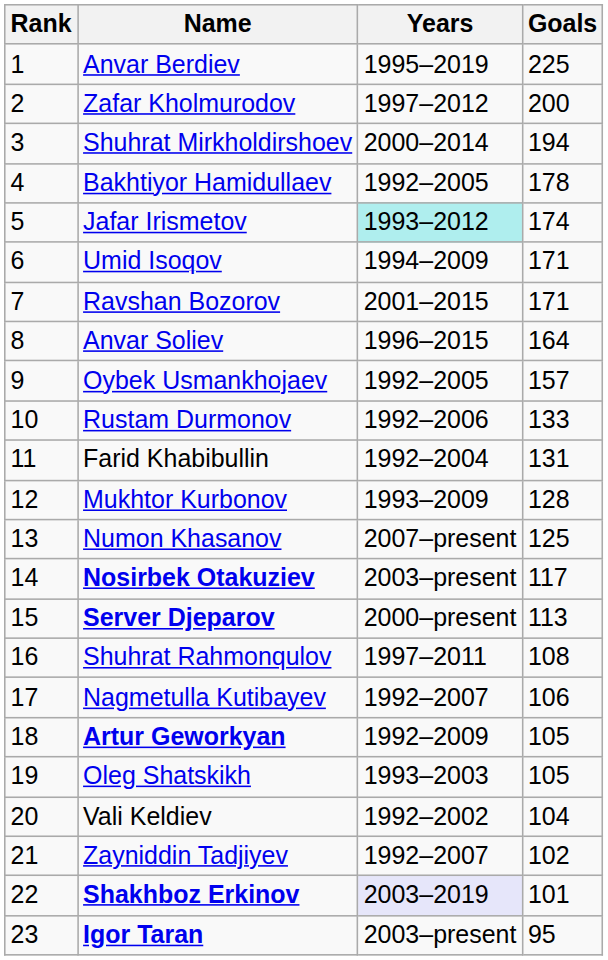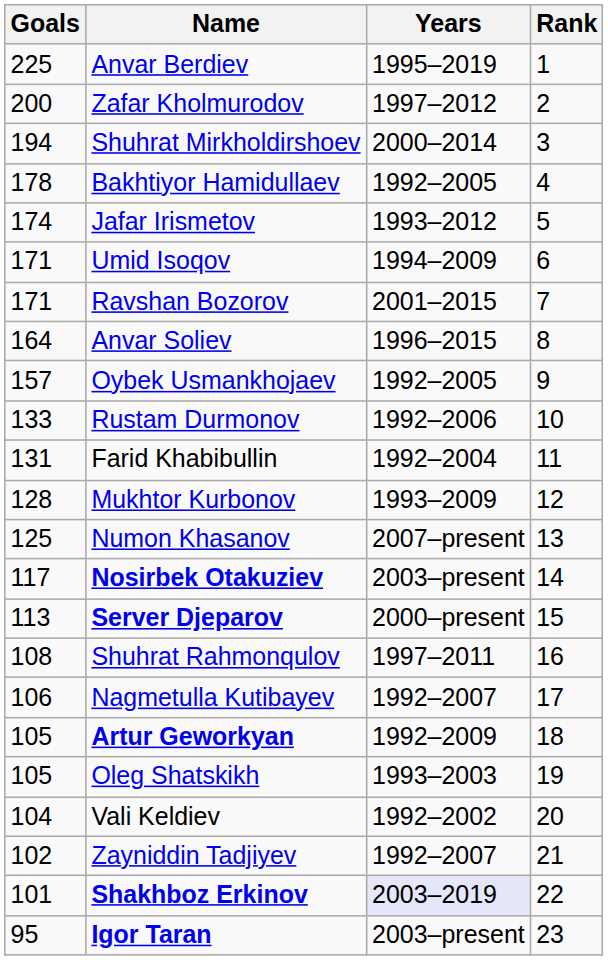 <table class="wikitable">
 <tr>
-<th>Rank</th>
+<th>Goals</th>
 <th>Name</th>
 <th>Years</th>
-<th>Goals</th>
+<th>Rank</th>
 </tr>
 <tr>
-<td>1</td>
+<td>225</td>
 <td><a href='#'>Anvar Berdiev</a></td>
 <td>1995–2019</td>
-<td>225</td>
+<td>1</td>
 </tr>
 <tr>
-<td>2</td>
+<td>200</td>
 <td><a href='#'>Zafar Kholmurodov</a></td>
 <td>1997–2012</td>
-<td>200</td>
+<td>2</td>
 </tr>
 <tr>
-<td>3</td>
+<td>194</td>
 <td><a href='#'>Shuhrat Mirkholdirshoev</a></td>
 <td>2000–2014</td>
-<td>194</td>
+<td>3</td>
 </tr>
 <tr>
-<td>4</td>
+<td>178</td>
 <td><a href='#'>Bakhtiyor Hamidullaev</a></td>
 <td>1992–2005</td>
-<td>178</td>
+<td>4</td>
 </tr>
 <tr>
+<td>174</td>
+<td><a href='#'>Jafar Irismetov</a></td>
+<td>1993–2012</td>
 <td>5</td>
-<td><a href='#'>Jafar Irismetov</a></td>
-<td style="background: paleturquoise;">1993–2012</td>
-<td>174</td>
 </tr>
 <tr>
-<td>6</td>
+<td>171</td>
 <td><a href='#'>Umid Isoqov</a></td>
 <td>1994–2009</td>
-<td>171</td>
+<td>6</td>
 </tr>
 <tr>
-<td>7</td>
+<td>171</td>
 <td><a href='#'>Ravshan Bozorov</a></td>
 <td>2001–2015</td>
-<td>171</td>
+<td>7</td>
 </tr>
 <tr>
-<td>8</td>
+<td>164</td>
 <td><a href='#'>Anvar Soliev</a></td>
 <td>1996–2015</td>
-<td>164</td>
+<td>8</td>
 </tr>
 <tr>
-<td>9</td>
+<td>157</td>
 <td><a href='#'>Oybek Usmankhojaev</a></td>
 <td>1992–2005</td>
-<td>157</td>
+<td>9</td>
 </tr>
 <tr>
-<td>10</td>
+<td>133</td>
 <td><a href='#'>Rustam Durmonov</a></td>
 <td>1992–2006</td>
-<td>133</td>
+<td>10</td>
 </tr>
 <tr>
-<td>11</td>
+<td>131</td>
 <td>Farid Khabibullin</td>
 <td>1992–2004</td>
-<td>131</td>
+<td>11</td>
 </tr>
 <tr>
-<td>12</td>
+<td>128</td>
 <td><a href='#'>Mukhtor Kurbonov</a></td>
 <td>1993–2009</td>
-<td>128</td>
+<td>12</td>
 </tr>
 <tr>
-<td>13</td>
+<td>125</td>
 <td><a href='#'>Numon Khasanov</a></td>
 <td>2007–present</td>
-<td>125</td>
+<td>13</td>
 </tr>
 <tr>
-<td>14</td>
+<td>117</td>
 <td><strong><a href='#'>Nosirbek Otakuziev</a></strong></td>
 <td>2003–present</td>
-<td>117</td>
+<td>14</td>
 </tr>
 <tr>
-<td>15</td>
+<td>113</td>
 <td><strong><a href='#'>Server Djeparov</a></strong></td>
 <td>2000–present</td>
-<td>113</td>
+<td>15</td>
 </tr>
 <tr>
-<td>16</td>
+<td>108</td>
 <td><a href='#'>Shuhrat Rahmonqulov</a></td>
 <td>1997–2011</td>
-<td>108</td>
+<td>16</td>
 </tr>
 <tr>
-<td>17</td>
+<td>106</td>
 <td><a href='#'>Nagmetulla Kutibayev</a></td>
 <td>1992–2007</td>
-<td>106</td>
+<td>17</td>
 </tr>
 <tr>
-<td>18</td>
+<td>105</td>
 <td><strong><a href='#'>Artur Geworkyan</a></strong></td>
 <td>1992–2009</td>
-<td>105</td>
+<td>18</td>
 </tr>
 <tr>
-<td>19</td>
+<td>105</td>
 <td><a href='#'>Oleg Shatskikh</a></td>
 <td>1993–2003</td>
-<td>105</td>
+<td>19</td>
 </tr>
 <tr>
-<td>20</td>
+<td>104</td>
 <td>Vali Keldiev</td>
 <td>1992–2002</td>
-<td>104</td>
+<td>20</td>
 </tr>
 <tr>
-<td>21</td>
+<td>102</td>
 <td><a href='#'>Zayniddin Tadjiyev</a></td>
 <td>1992–2007</td>
-<td>102</td>
+<td>21</td>
 </tr>
 <tr>
-<td>22</td>
+<td>101</td>
 <td><strong><a href='#'>Shakhboz Erkinov</a></strong></td>
 <td style="background: lavender;">2003–2019</td>
-<td>101</td>
+<td>22</td>
 </tr>
 <tr>
-<td>23</td>
+<td>95</td>
 <td><strong><a href='#'>Igor Taran</a></strong></td>
 <td>2003–present</td>
-<td>95</td>
+<td>23</td>
 </tr>
 </table>
